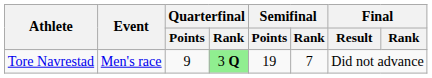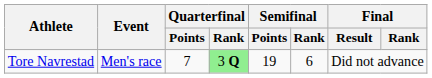 <table class="wikitable" style="font-size:90%;">
 <tr>
 <th rowspan=2>Athlete</th>
 <th rowspan=2>Event</th>
 <th colspan=2>Quarterfinal</th>
 <th colspan=2>Semifinal</th>
 <th colspan=2>Final</th>
 </tr>
 <tr style="font-size:95%">
 <th>Points</th>
 <th>Rank</th>
 <th>Points</th>
 <th>Rank</th>
 <th>Result</th>
 <th>Rank</th>
 </tr>
 <tr align=center>
 <td align=left><a href='#'>Tore Navrestad</a></td>
 <td align=left><a href='#'>Men's race</a></td>
-<td>9</td>
+<td>7</td>
 <td style="background: lightgreen;">3 <strong>Q</strong></td>
 <td>19</td>
-<td>7</td>
+<td>6</td>
 <td colspan="2">Did not advance</td>
 </tr>
 </table>
